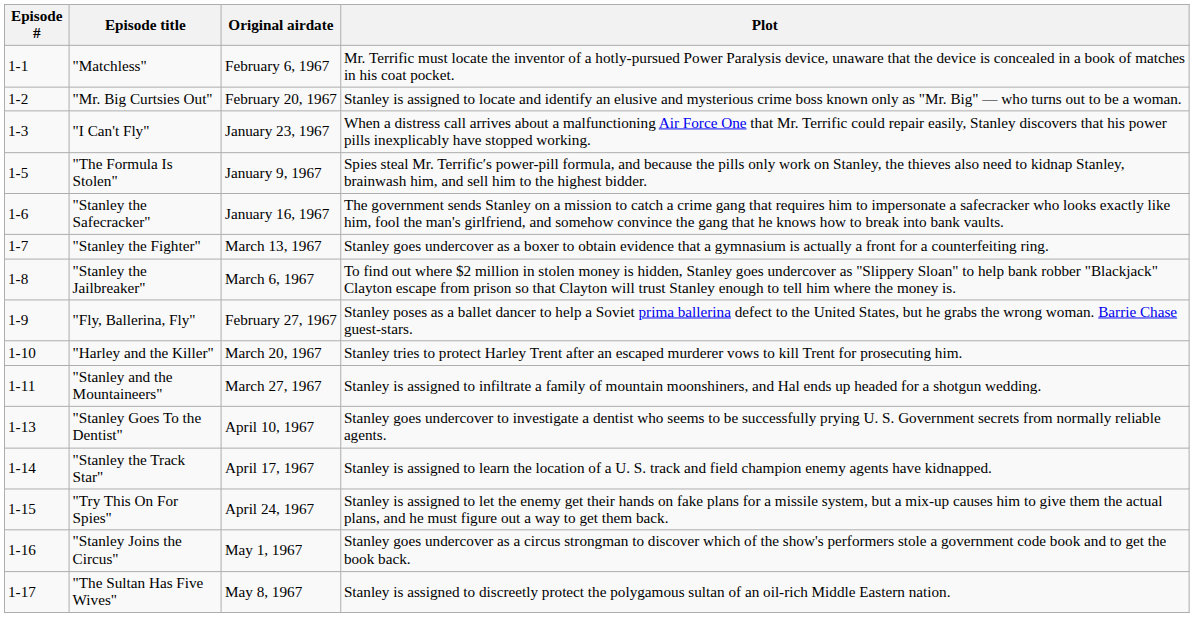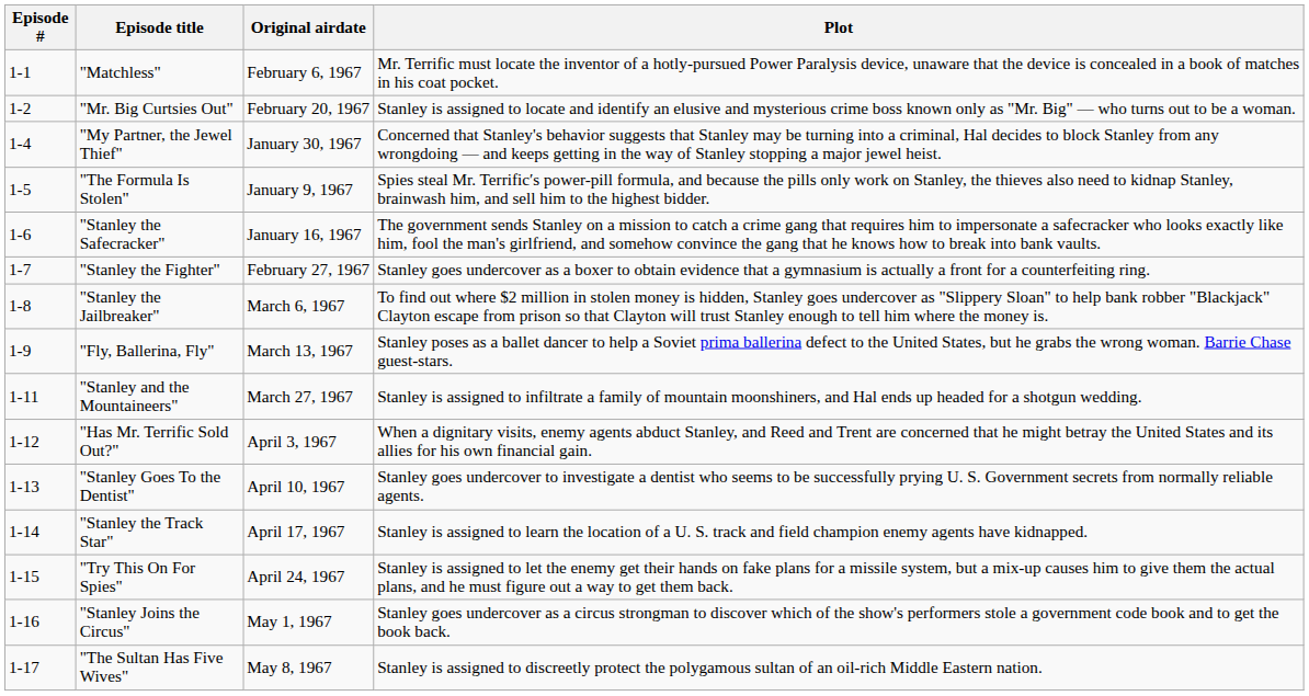 <table class="wikitable">
 <tr>
 <th>Episode #</th>
 <th>Episode title</th>
 <th>Original airdate</th>
 <th>Plot</th>
 </tr>
 <tr>
 <td>1-1</td>
 <td>"Matchless"</td>
 <td>February 6, 1967</td>
 <td>Mr. Terrific must locate the inventor of a hotly-pursued Power Paralysis device, unaware that the device is concealed in a book of matches in his coat pocket.</td>
 </tr>
 <tr>
 <td>1-2</td>
 <td>"Mr. Big Curtsies Out"</td>
 <td>February 20, 1967</td>
 <td>Stanley is assigned to locate and identify an elusive and mysterious crime boss known only as "Mr. Big" — who turns out to be a woman.</td>
 </tr>
 <tr>
-<td>1-3</td>
-<td>"I Can't Fly"</td>
-<td>January 23, 1967</td>
-<td>When a distress call arrives about a malfunctioning <a href='#'>Air Force One</a> that Mr. Terrific could repair easily, Stanley discovers that his power pills inexplicably have stopped working.</td>
+<td>1-4</td>
+<td>"My Partner, the Jewel Thief"</td>
+<td>January 30, 1967</td>
+<td>Concerned that Stanley's behavior suggests that Stanley may be turning into a criminal, Hal decides to block Stanley from any wrongdoing — and keeps getting in the way of Stanley stopping a major jewel heist.</td>
 </tr>
 <tr>
 <td>1-5</td>
 <td>"The Formula Is Stolen"</td>
 <td>January 9, 1967</td>
 <td>Spies steal Mr. Terrific′s power-pill formula, and because the pills only work on Stanley, the thieves also need to kidnap Stanley, brainwash him, and sell him to the highest bidder.</td>
 </tr>
 <tr>
 <td>1-6</td>
 <td>"Stanley the Safecracker"</td>
 <td>January 16, 1967</td>
 <td>The government sends Stanley on a mission to catch a crime gang that requires him to impersonate a safecracker who looks exactly like him, fool the man's girlfriend, and somehow convince the gang that he knows how to break into bank vaults.</td>
 </tr>
 <tr>
 <td>1-7</td>
 <td>"Stanley the Fighter"</td>
-<td>March 13, 1967</td>
+<td>February 27, 1967</td>
 <td>Stanley goes undercover as a boxer to obtain evidence that a gymnasium is actually a front for a counterfeiting ring.</td>
 </tr>
 <tr>
 <td>1-8</td>
 <td>"Stanley the Jailbreaker"</td>
 <td>March 6, 1967</td>
 <td>To find out where $2 million in stolen money is hidden, Stanley goes undercover as "Slippery Sloan" to help bank robber "Blackjack" Clayton escape from prison so that Clayton will trust Stanley enough to tell him where the money is.</td>
 </tr>
 <tr>
 <td>1-9</td>
 <td>"Fly, Ballerina, Fly"</td>
-<td>February 27, 1967</td>
+<td>March 13, 1967</td>
 <td>Stanley poses as a ballet dancer to help a Soviet <a href='#'>prima ballerina</a> defect to the United States, but he grabs the wrong woman. <a href='#'>Barrie Chase</a> guest-stars.</td>
-</tr>
-<tr>
-<td>1-10</td>
-<td>"Harley and the Killer"</td>
-<td>March 20, 1967</td>
-<td>Stanley tries to protect Harley Trent after an escaped murderer vows to kill Trent for prosecuting him.</td>
 </tr>
 <tr>
 <td>1-11</td>
 <td>"Stanley and the Mountaineers"</td>
 <td>March 27, 1967</td>
 <td>Stanley is assigned to infiltrate a family of mountain moonshiners, and Hal ends up headed for a shotgun wedding.</td>
+</tr>
+<tr>
+<td>1-12</td>
+<td>"Has Mr. Terrific Sold Out?"</td>
+<td>April 3, 1967</td>
+<td>When a dignitary visits, enemy agents abduct Stanley, and Reed and Trent are concerned that he might betray the United States and its allies for his own financial gain.</td>
 </tr>
 <tr>
 <td>1-13</td>
 <td>"Stanley Goes To the Dentist"</td>
 <td>April 10, 1967</td>
 <td>Stanley goes undercover to investigate a dentist who seems to be successfully prying U. S. Government secrets from normally reliable agents.</td>
 </tr>
 <tr>
 <td>1-14</td>
 <td>"Stanley the Track Star"</td>
 <td>April 17, 1967</td>
 <td>Stanley is assigned to learn the location of a U. S. track and field champion enemy agents have kidnapped.</td>
 </tr>
 <tr>
 <td>1-15</td>
 <td>"Try This On For Spies"</td>
 <td>April 24, 1967</td>
 <td>Stanley is assigned to let the enemy get their hands on fake plans for a missile system, but a mix-up causes him to give them the actual plans, and he must figure out a way to get them back.</td>
 </tr>
 <tr>
 <td>1-16</td>
 <td>"Stanley Joins the Circus"</td>
 <td>May 1, 1967</td>
 <td>Stanley goes undercover as a circus strongman to discover which of the show's performers stole a government code book and to get the book back.</td>
 </tr>
 <tr>
 <td>1-17</td>
 <td>"The Sultan Has Five Wives"</td>
 <td>May 8, 1967</td>
 <td>Stanley is assigned to discreetly protect the polygamous sultan of an oil-rich Middle Eastern nation.</td>
 </tr>
 </table>
